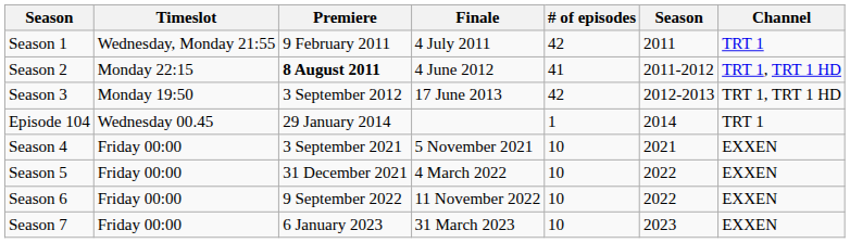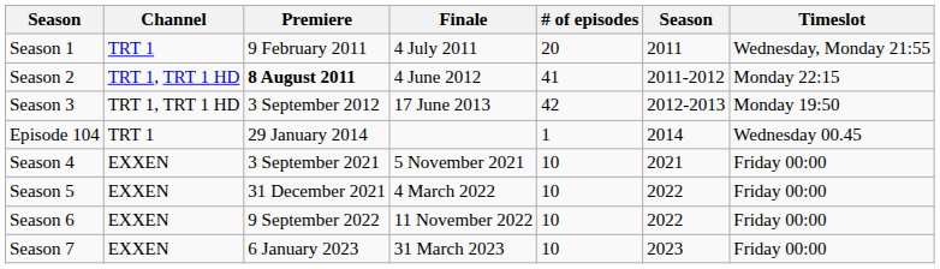 <table class="wikitable">
 <tr>
 <th>Season</th>
-<th>Timeslot</th>
+<th>Channel</th>
 <th>Premiere</th>
 <th>Finale</th>
 <th># of episodes</th>
 <th>Season</th>
-<th>Channel</th>
+<th>Timeslot</th>
 </tr>
 <tr>
 <td>Season 1</td>
-<td>Wednesday, Monday 21:55</td>
+<td><a href='#'>TRT 1</a></td>
 <td>9 February 2011</td>
 <td>4 July 2011</td>
-<td>42</td>
+<td>20</td>
 <td>2011</td>
-<td><a href='#'>TRT 1</a></td>
+<td>Wednesday, Monday 21:55</td>
 </tr>
 <tr>
 <td>Season 2</td>
-<td>Monday 22:15</td>
+<td><a href='#'>TRT 1</a>, <a href='#'>TRT 1 HD</a></td>
 <td><strong>8 August 2011</strong></td>
 <td>4 June 2012</td>
 <td>41</td>
 <td>2011-2012</td>
-<td><a href='#'>TRT 1</a>, <a href='#'>TRT 1 HD</a></td>
+<td>Monday 22:15</td>
 </tr>
 <tr>
 <td>Season 3</td>
-<td>Monday 19:50</td>
+<td>TRT 1, TRT 1 HD</td>
 <td>3 September 2012</td>
 <td>17 June 2013</td>
 <td>42</td>
 <td>2012-2013</td>
-<td>TRT 1, TRT 1 HD</td>
+<td>Monday 19:50</td>
 </tr>
 <tr>
 <td>Episode 104</td>
-<td>Wednesday 00.45</td>
+<td>TRT 1</td>
 <td>29 January 2014</td>
 <td></td>
 <td>1</td>
 <td>2014</td>
-<td>TRT 1</td>
+<td>Wednesday 00.45</td>
 </tr>
 <tr>
 <td>Season 4</td>
-<td>Friday 00:00</td>
+<td>EXXEN</td>
 <td>3 September 2021</td>
 <td>5 November 2021</td>
 <td>10</td>
 <td>2021</td>
-<td>EXXEN</td>
+<td>Friday 00:00</td>
 </tr>
 <tr>
 <td>Season 5</td>
-<td>Friday 00:00</td>
+<td>EXXEN</td>
 <td>31 December 2021</td>
 <td>4 March 2022</td>
 <td>10</td>
 <td>2022</td>
-<td>EXXEN</td>
+<td>Friday 00:00</td>
 </tr>
 <tr>
 <td>Season 6</td>
-<td>Friday 00:00</td>
+<td>EXXEN</td>
 <td>9 September 2022</td>
 <td>11 November 2022</td>
 <td>10</td>
 <td>2022</td>
-<td>EXXEN</td>
+<td>Friday 00:00</td>
 </tr>
 <tr>
 <td>Season 7</td>
-<td>Friday 00:00</td>
+<td>EXXEN</td>
 <td>6 January 2023</td>
 <td>31 March 2023</td>
 <td>10</td>
 <td>2023</td>
-<td>EXXEN</td>
+<td>Friday 00:00</td>
 </tr>
 </table>
